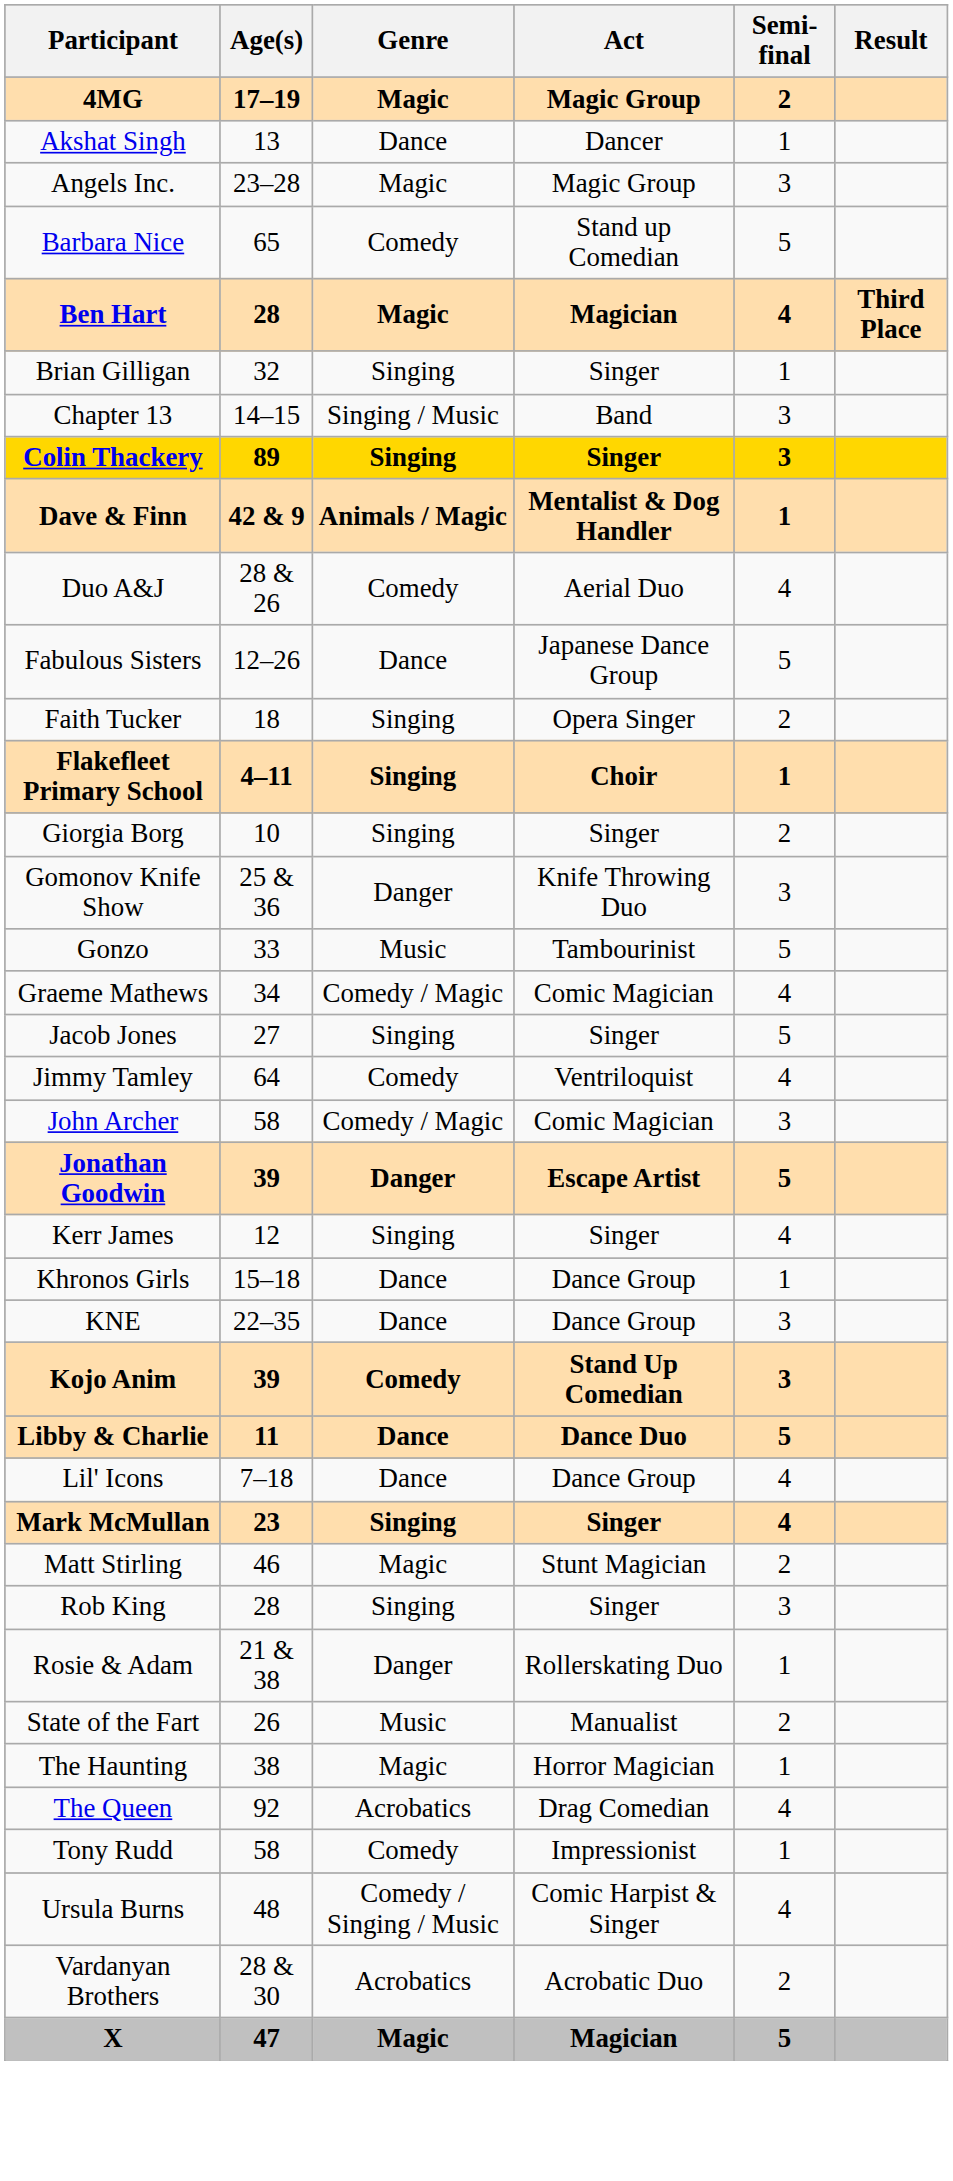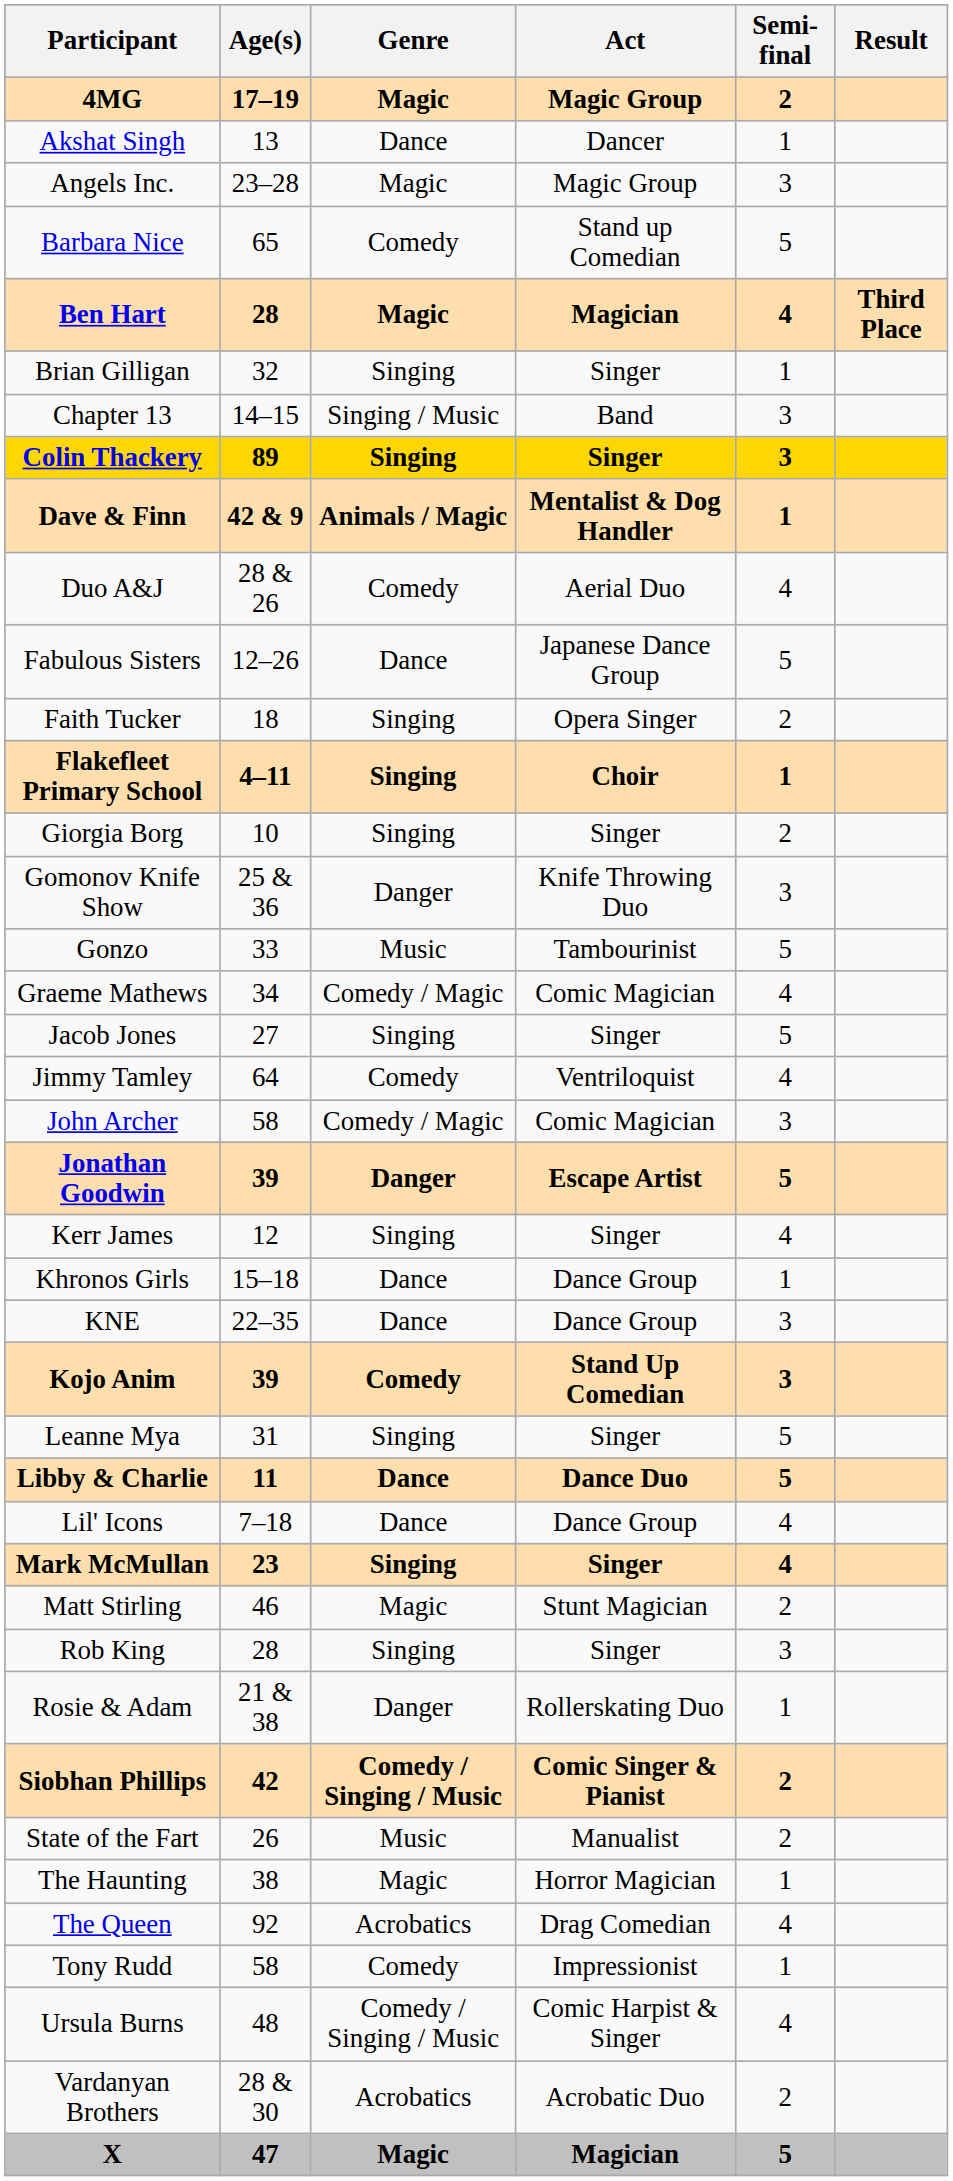 <table class="wikitable sortable" style="margin-left: auto; margin-right: auto; border: none; width:90%; text-align:center;">
 <tr>
 <th>Participant</th>
 <th class="unsortable">Age(s) </th>
 <th>Genre</th>
 <th class="unsortable">Act</th>
 <th>Semi-final</th>
 <th>Result</th>
 </tr>
 <tr style="background:NavajoWhite;">
 <td><strong>4MG</strong></td>
 <td><strong>17–19</strong></td>
 <td><strong>Magic</strong></td>
 <td><strong>Magic Group</strong></td>
 <td><strong>2</strong></td>
 <td><strong></strong></td>
 </tr>
 <tr>
 <td><a href='#'>Akshat Singh</a> </td>
 <td>13</td>
 <td>Dance</td>
 <td>Dancer</td>
 <td>1</td>
 <td></td>
 </tr>
 <tr>
 <td>Angels Inc.</td>
 <td>23–28</td>
 <td>Magic</td>
 <td>Magic Group</td>
 <td>3</td>
 <td></td>
 </tr>
 <tr>
 <td><a href='#'>Barbara Nice</a></td>
 <td>65</td>
 <td>Comedy</td>
 <td>Stand up Comedian</td>
 <td>5</td>
 <td></td>
 </tr>
 <tr style="background:NavajoWhite;">
 <td><strong><a href='#'>Ben Hart</a></strong></td>
 <td><strong>28</strong></td>
 <td><strong>Magic</strong></td>
 <td><strong>Magician</strong></td>
 <td><strong>4</strong></td>
 <td><strong>Third Place</strong></td>
 </tr>
 <tr>
 <td>Brian Gilligan</td>
 <td>32</td>
 <td>Singing</td>
 <td>Singer</td>
 <td>1</td>
 <td></td>
 </tr>
 <tr>
 <td>Chapter 13 </td>
 <td>14–15</td>
 <td>Singing / Music</td>
 <td>Band</td>
 <td>3</td>
 <td></td>
 </tr>
 <tr style="background:gold;">
 <td><strong><a href='#'>Colin Thackery</a></strong></td>
 <td><strong>89</strong></td>
 <td><strong>Singing</strong></td>
 <td><strong>Singer</strong></td>
 <td><strong>3</strong></td>
 <td><strong></strong></td>
 </tr>
 <tr style="background:NavajoWhite;">
 <td><strong>Dave & Finn</strong></td>
 <td><strong>42 & 9</strong></td>
 <td><strong>Animals / Magic</strong></td>
 <td><strong>Mentalist & Dog Handler</strong></td>
 <td><strong>1</strong></td>
 <td><strong></strong></td>
 </tr>
 <tr>
 <td>Duo A&J</td>
 <td>28 & 26</td>
 <td>Comedy</td>
 <td>Aerial Duo</td>
 <td>4</td>
 <td></td>
 </tr>
 <tr>
 <td>Fabulous Sisters </td>
 <td>12–26</td>
 <td>Dance</td>
 <td>Japanese Dance Group</td>
 <td>5</td>
 <td></td>
 </tr>
 <tr>
 <td>Faith Tucker</td>
 <td>18</td>
 <td>Singing</td>
 <td>Opera Singer</td>
 <td>2</td>
 <td></td>
 </tr>
 <tr style="background:NavajoWhite;">
 <td><strong>Flakefleet Primary School </strong></td>
 <td><strong>4–11</strong></td>
 <td><strong>Singing</strong></td>
 <td><strong>Choir</strong></td>
 <td><strong>1</strong></td>
 <td><strong></strong></td>
 </tr>
 <tr>
 <td>Giorgia Borg </td>
 <td>10</td>
 <td>Singing</td>
 <td>Singer</td>
 <td>2</td>
 <td></td>
 </tr>
 <tr>
 <td>Gomonov Knife Show</td>
 <td>25 & 36</td>
 <td>Danger</td>
 <td>Knife Throwing Duo</td>
 <td>3</td>
 <td></td>
 </tr>
 <tr>
 <td>Gonzo</td>
 <td>33</td>
 <td>Music</td>
 <td>Tambourinist</td>
 <td>5</td>
 <td></td>
 </tr>
 <tr>
 <td>Graeme Mathews</td>
 <td>34</td>
 <td>Comedy / Magic</td>
 <td>Comic Magician</td>
 <td>4</td>
 <td></td>
 </tr>
 <tr>
 <td>Jacob Jones</td>
 <td>27</td>
 <td>Singing</td>
 <td>Singer</td>
 <td>5</td>
 <td></td>
 </tr>
 <tr>
 <td>Jimmy Tamley</td>
 <td>64</td>
 <td>Comedy</td>
 <td>Ventriloquist</td>
 <td>4</td>
 <td></td>
 </tr>
 <tr>
 <td><a href='#'>John Archer</a></td>
 <td>58</td>
 <td>Comedy / Magic</td>
 <td>Comic Magician</td>
 <td>3</td>
 <td></td>
 </tr>
 <tr style="background:NavajoWhite;">
 <td><strong><a href='#'>Jonathan Goodwin</a></strong></td>
 <td><strong>39</strong></td>
 <td><strong>Danger</strong></td>
 <td><strong>Escape Artist</strong></td>
 <td><strong>5</strong></td>
 <td><strong></strong></td>
 </tr>
 <tr>
 <td>Kerr James</td>
 <td>12</td>
 <td>Singing</td>
 <td>Singer</td>
 <td>4</td>
 <td></td>
 </tr>
 <tr>
 <td>Khronos Girls</td>
 <td>15–18</td>
 <td>Dance</td>
 <td>Dance Group</td>
 <td>1</td>
 <td></td>
 </tr>
 <tr>
 <td>KNE</td>
 <td>22–35</td>
 <td>Dance</td>
 <td>Dance Group</td>
 <td>3</td>
 <td></td>
 </tr>
 <tr style="background:NavajoWhite;">
 <td><strong>Kojo Anim</strong> </td>
 <td><strong>39</strong></td>
 <td><strong>Comedy</strong></td>
 <td><strong>Stand Up Comedian</strong></td>
 <td><strong>3</strong></td>
 <td><strong></strong></td>
 </tr>
+<tr>
+<td>Leanne Mya</td>
+<td>31</td>
+<td>Singing</td>
+<td>Singer</td>
+<td>5</td>
+<td></td>
+</tr>
 <tr style="background:NavajoWhite;">
 <td><strong>Libby & Charlie</strong>  </td>
 <td><strong>11</strong></td>
 <td><strong>Dance</strong></td>
 <td><strong>Dance Duo</strong></td>
 <td><strong>5</strong></td>
 <td><strong></strong></td>
 </tr>
 <tr>
 <td>Lil' Icons </td>
 <td>7–18</td>
 <td>Dance</td>
 <td>Dance Group</td>
 <td>4</td>
 <td></td>
 </tr>
 <tr style="background:NavajoWhite;">
 <td><strong>Mark McMullan</strong></td>
 <td><strong>23</strong></td>
 <td><strong>Singing</strong></td>
 <td><strong>Singer</strong></td>
 <td><strong>4</strong></td>
 <td><strong></strong></td>
 </tr>
 <tr>
 <td>Matt Stirling</td>
 <td>46</td>
 <td>Magic</td>
 <td>Stunt Magician</td>
 <td>2</td>
 <td></td>
 </tr>
 <tr>
 <td>Rob King</td>
 <td>28</td>
 <td>Singing</td>
 <td>Singer</td>
 <td>3</td>
 <td></td>
 </tr>
 <tr>
 <td>Rosie & Adam </td>
 <td>21 & 38</td>
 <td>Danger</td>
 <td>Rollerskating Duo</td>
 <td>1</td>
 <td></td>
+</tr>
+<tr style="background:NavajoWhite;">
+<td><strong>Siobhan Phillips</strong></td>
+<td><strong>42</strong></td>
+<td><strong>Comedy / Singing / Music</strong></td>
+<td><strong>Comic Singer & Pianist</strong></td>
+<td><strong>2</strong></td>
+<td><strong></strong></td>
 </tr>
 <tr>
 <td>State of the Fart </td>
 <td>26</td>
 <td>Music</td>
 <td>Manualist</td>
 <td>2</td>
 <td></td>
 </tr>
 <tr>
 <td>The Haunting </td>
 <td>38</td>
 <td>Magic</td>
 <td>Horror Magician</td>
 <td>1</td>
 <td></td>
 </tr>
 <tr>
 <td><a href='#'>The Queen</a></td>
 <td>92</td>
 <td>Acrobatics</td>
 <td>Drag Comedian</td>
 <td>4</td>
 <td></td>
 </tr>
 <tr>
 <td>Tony Rudd</td>
 <td>58</td>
 <td>Comedy</td>
 <td>Impressionist</td>
 <td>1</td>
 <td></td>
 </tr>
 <tr>
 <td>Ursula Burns</td>
 <td>48</td>
 <td>Comedy / Singing / Music</td>
 <td>Comic Harpist & Singer</td>
 <td>4</td>
 <td></td>
 </tr>
 <tr>
 <td>Vardanyan Brothers </td>
 <td>28 & 30</td>
 <td>Acrobatics</td>
 <td>Acrobatic Duo</td>
 <td>2</td>
 <td></td>
 </tr>
 <tr style="background:silver;">
 <td><strong>X</strong></td>
 <td><strong>47</strong></td>
 <td><strong>Magic</strong></td>
 <td><strong>Magician</strong></td>
 <td><strong>5</strong></td>
 <td><strong></strong></td>
 </tr>
 </table>
